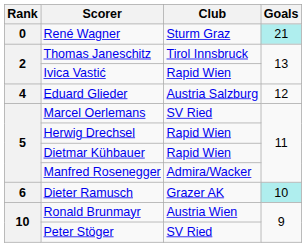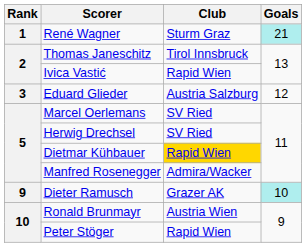 <table class="wikitable" style="text-align:center">
 <tr>
 <th>Rank</th>
 <th>Scorer</th>
 <th>Club</th>
 <th>Goals</th>
 </tr>
 <tr>
-<th>0</th>
+<th>1</th>
 <td align="left"> <a href='#'>René Wagner</a></td>
 <td align="left"><a href='#'>Sturm Graz</a></td>
 <td style="background: paleturquoise;">21</td>
 </tr>
 <tr>
 <th rowspan="2">2</th>
 <td align="left"> <a href='#'>Thomas Janeschitz</a></td>
 <td align="left"><a href='#'>Tirol Innsbruck</a></td>
 <td rowspan="2">13</td>
 </tr>
 <tr>
 <td align="left"> <a href='#'>Ivica Vastić</a></td>
 <td align="left"><a href='#'>Rapid Wien</a></td>
 </tr>
 <tr>
-<th>4</th>
+<th>3</th>
 <td align="left"> <a href='#'>Eduard Glieder</a></td>
 <td align="left"><a href='#'>Austria Salzburg</a></td>
 <td>12</td>
 </tr>
 <tr>
 <th rowspan="4">5</th>
 <td align="left"> <a href='#'>Marcel Oerlemans</a></td>
 <td align="left"><a href='#'>SV Ried</a></td>
 <td rowspan="4">11</td>
 </tr>
 <tr>
 <td align="left"> <a href='#'>Herwig Drechsel</a></td>
-<td align="left"><a href='#'>Rapid Wien</a></td>
+<td align="left"><a href='#'>SV Ried</a></td>
 </tr>
 <tr>
 <td align="left"> <a href='#'>Dietmar Kühbauer</a></td>
-<td align="left"><a href='#'>Rapid Wien</a></td>
+<td align="left" style="background: gold;"><a href='#'>Rapid Wien</a></td>
 </tr>
 <tr>
 <td align="left"> <a href='#'>Manfred Rosenegger</a></td>
 <td align="left"><a href='#'>Admira/Wacker</a></td>
 </tr>
 <tr>
-<th>6</th>
+<th>9</th>
 <td align="left"> <a href='#'>Dieter Ramusch</a></td>
 <td align="left"><a href='#'>Grazer AK</a></td>
 <td style="background: paleturquoise;">10</td>
 </tr>
 <tr>
 <th rowspan="2">10</th>
 <td align="left"> <a href='#'>Ronald Brunmayr</a></td>
 <td align="left"><a href='#'>Austria Wien</a></td>
 <td rowspan="2">9</td>
 </tr>
 <tr>
 <td align="left"> <a href='#'>Peter Stöger</a></td>
-<td align="left"><a href='#'>SV Ried</a></td>
+<td align="left"><a href='#'>Rapid Wien</a></td>
 </tr>
 </table>
